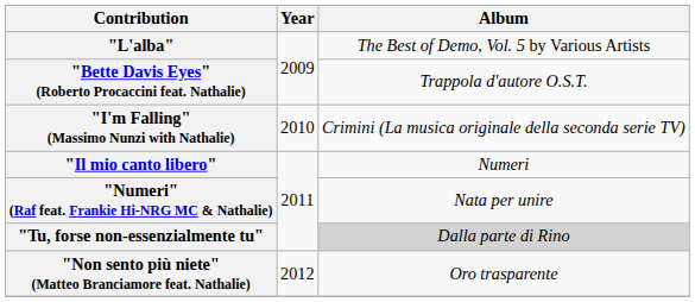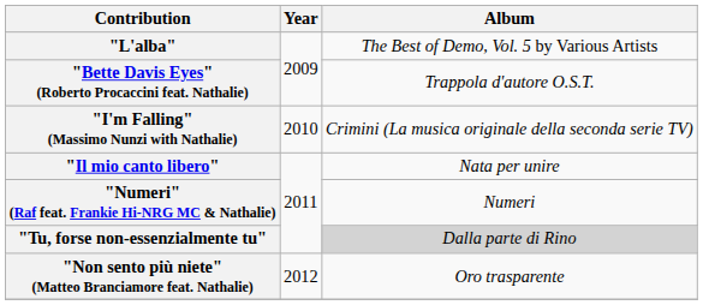 <table class="wikitable plainrowheaders" style="text-align:center;" border="1">
 <tr>
 <th scope="col">Contribution</th>
 <th scope="col">Year</th>
 <th scope="col">Album</th>
 </tr>
 <tr>
 <th scope="row">"L'alba"</th>
 <td rowspan="2">2009</td>
 <td><em>The Best of Demo, Vol. 5</em> by Various Artists</td>
 </tr>
 <tr>
 <th scope="row">"<a href='#'>Bette Davis Eyes</a>"<br><small>(Roberto Procaccini feat. Nathalie)</small></th>
 <td><em>Trappola d'autore O.S.T.</em></td>
 </tr>
 <tr>
 <th scope="row">"I'm Falling"<br><small>(Massimo Nunzi with Nathalie)</small></th>
 <td>2010</td>
 <td><em>Crimini (La musica originale della seconda serie TV)</em></td>
 </tr>
 <tr>
 <th scope="row">"<a href='#'>Il mio canto libero</a>"</th>
 <td rowspan="3">2011</td>
-<td><em>Numeri</em></td>
+<td><em>Nata per unire</em></td>
 </tr>
 <tr>
 <th scope="row">"Numeri"<br><small>(<a href='#'>Raf</a> feat. <a href='#'>Frankie Hi-NRG MC</a> & Nathalie)</small></th>
-<td><em>Nata per unire</em></td>
+<td><em>Numeri</em></td>
 </tr>
 <tr>
 <th scope="row">"Tu, forse non-essenzialmente tu"</th>
 <td style="background: lightgrey;"><em>Dalla parte di Rino</em></td>
 </tr>
 <tr>
 <th scope="row">"Non sento più niete"<br><small>(Matteo Branciamore feat. Nathalie)</small></th>
 <td>2012</td>
 <td><em>Oro trasparente</em></td>
 </tr>
 <tr>
 </tr>
 </table>
